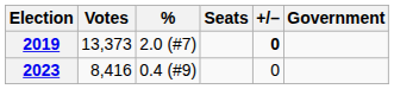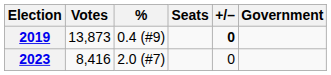 <table class=wikitable style="text-align: right;">
 <tr>
 <th>Election</th>
 <th>Votes</th>
 <th>%</th>
 <th>Seats</th>
 <th>+/–</th>
 <th>Government</th>
 </tr>
 <tr>
 <th><a href='#'>2019</a></th>
-<td>13,373</td>
-<td>2.0 (#7)</td>
+<td>13,873</td>
+<td>0.4 (#9)</td>
 <td></td>
 <td><strong> 0</strong></td>
 <td></td>
 </tr>
 <tr>
 <th><a href='#'>2023</a></th>
 <td>8,416</td>
-<td>0.4 (#9)</td>
+<td>2.0 (#7)</td>
 <td></td>
 <td> 0</td>
 <td></td>
 </tr>
 </table>
